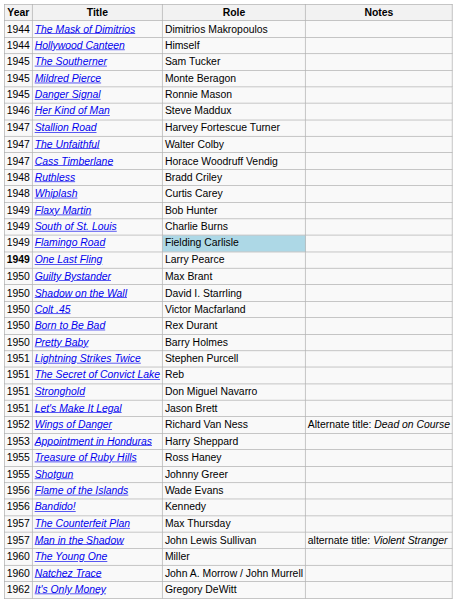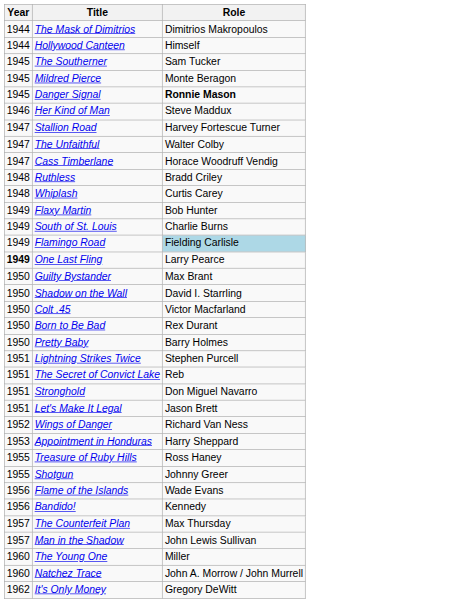 <table class="wikitable plainrowheaders sortable" style="margin-right: 0;">
 <tr>
 <th scope="col">Year</th>
 <th scope="col">Title</th>
 <th scope="col">Role</th>
-<th scope="col">Notes</th>
 </tr>
 <tr>
 <td>1944</td>
 <td><em><a href='#'>The Mask of Dimitrios</a></em></td>
 <td>Dimitrios Makropoulos</td>
-<td></td>
 </tr>
 <tr>
 <td>1944</td>
 <td><em><a href='#'>Hollywood Canteen</a></em></td>
 <td>Himself</td>
-<td></td>
 </tr>
 <tr>
 <td>1945</td>
 <td><em><a href='#'>The Southerner</a></em></td>
 <td>Sam Tucker</td>
-<td></td>
 </tr>
 <tr>
 <td>1945</td>
 <td><em><a href='#'>Mildred Pierce</a></em></td>
 <td>Monte Beragon</td>
-<td></td>
 </tr>
 <tr>
 <td>1945</td>
 <td><em><a href='#'>Danger Signal</a></em></td>
-<td>Ronnie Mason</td>
-<td></td>
+<td><strong>Ronnie Mason</strong></td>
 </tr>
 <tr>
 <td>1946</td>
 <td><em><a href='#'>Her Kind of Man</a></em></td>
 <td>Steve Maddux</td>
-<td></td>
 </tr>
 <tr>
 <td>1947</td>
 <td><em><a href='#'>Stallion Road</a></em></td>
 <td>Harvey Fortescue Turner</td>
-<td></td>
 </tr>
 <tr>
 <td>1947</td>
 <td><em><a href='#'>The Unfaithful</a></em></td>
 <td>Walter Colby</td>
-<td></td>
 </tr>
 <tr>
 <td>1947</td>
 <td><em><a href='#'>Cass Timberlane</a></em></td>
 <td>Horace Woodruff Vendig</td>
-<td></td>
 </tr>
 <tr>
 <td>1948</td>
 <td><em><a href='#'>Ruthless</a></em></td>
 <td>Bradd Criley</td>
-<td></td>
 </tr>
 <tr>
 <td>1948</td>
 <td><em><a href='#'>Whiplash</a></em></td>
 <td>Curtis Carey</td>
-<td></td>
 </tr>
 <tr>
 <td>1949</td>
 <td><em><a href='#'>Flaxy Martin</a></em></td>
 <td>Bob Hunter</td>
-<td></td>
 </tr>
 <tr>
 <td>1949</td>
 <td><em><a href='#'>South of St. Louis</a></em></td>
 <td>Charlie Burns</td>
-<td></td>
 </tr>
 <tr>
 <td>1949</td>
 <td><em><a href='#'>Flamingo Road</a></em></td>
 <td style="background: lightblue;">Fielding Carlisle</td>
-<td></td>
 </tr>
 <tr>
 <td><strong>1949</strong></td>
 <td><em><a href='#'>One Last Fling</a></em></td>
 <td>Larry Pearce</td>
-<td></td>
 </tr>
 <tr>
 <td>1950</td>
 <td><em><a href='#'>Guilty Bystander</a></em></td>
 <td>Max Brant</td>
-<td></td>
 </tr>
 <tr>
 <td>1950</td>
 <td><em><a href='#'>Shadow on the Wall</a></em></td>
 <td>David I. Starrling</td>
-<td></td>
 </tr>
 <tr>
 <td>1950</td>
 <td><em><a href='#'>Colt .45</a></em></td>
 <td>Victor Macfarland</td>
-<td></td>
 </tr>
 <tr>
 <td>1950</td>
 <td><em><a href='#'>Born to Be Bad</a></em></td>
 <td>Rex Durant</td>
-<td></td>
 </tr>
 <tr>
 <td>1950</td>
 <td><em><a href='#'>Pretty Baby</a></em></td>
 <td>Barry Holmes</td>
-<td></td>
 </tr>
 <tr>
 <td>1951</td>
 <td><em><a href='#'>Lightning Strikes Twice</a></em></td>
 <td>Stephen Purcell</td>
-<td></td>
 </tr>
 <tr>
 <td>1951</td>
 <td><em><a href='#'>The Secret of Convict Lake</a></em></td>
 <td>Reb</td>
-<td></td>
 </tr>
 <tr>
 <td>1951</td>
 <td><em><a href='#'>Stronghold</a></em></td>
 <td>Don Miguel Navarro</td>
-<td></td>
 </tr>
 <tr>
 <td>1951</td>
 <td><em><a href='#'>Let's Make It Legal</a></em></td>
 <td>Jason Brett</td>
-<td></td>
 </tr>
 <tr>
 <td>1952</td>
 <td><em><a href='#'>Wings of Danger</a></em></td>
 <td>Richard Van Ness</td>
-<td>Alternate title: <em>Dead on Course</em></td>
 </tr>
 <tr>
 <td>1953</td>
 <td><em><a href='#'>Appointment in Honduras</a></em></td>
 <td>Harry Sheppard</td>
-<td></td>
 </tr>
 <tr>
 <td>1955</td>
 <td><em><a href='#'>Treasure of Ruby Hills</a></em></td>
 <td>Ross Haney</td>
-<td></td>
 </tr>
 <tr>
 <td>1955</td>
 <td><em><a href='#'>Shotgun</a></em></td>
 <td>Johnny Greer</td>
-<td></td>
 </tr>
 <tr>
 <td>1956</td>
 <td><em><a href='#'>Flame of the Islands</a></em></td>
 <td>Wade Evans</td>
-<td></td>
 </tr>
 <tr>
 <td>1956</td>
 <td><em><a href='#'>Bandido!</a></em></td>
 <td>Kennedy</td>
-<td></td>
 </tr>
 <tr>
 <td>1957</td>
 <td><em><a href='#'>The Counterfeit Plan</a></em></td>
 <td>Max Thursday</td>
-<td></td>
 </tr>
 <tr>
 <td>1957</td>
 <td><em><a href='#'>Man in the Shadow</a></em></td>
 <td>John Lewis Sullivan</td>
-<td>alternate title: <em>Violent Stranger</em></td>
 </tr>
 <tr>
 <td>1960</td>
 <td><em><a href='#'>The Young One</a></em></td>
 <td>Miller</td>
-<td></td>
 </tr>
 <tr>
 <td>1960</td>
 <td><em><a href='#'>Natchez Trace</a></em></td>
 <td>John A. Morrow / John Murrell</td>
-<td></td>
 </tr>
 <tr>
 <td>1962</td>
 <td><em><a href='#'>It's Only Money</a></em></td>
 <td>Gregory DeWitt</td>
-<td></td>
 </tr>
 </table>
